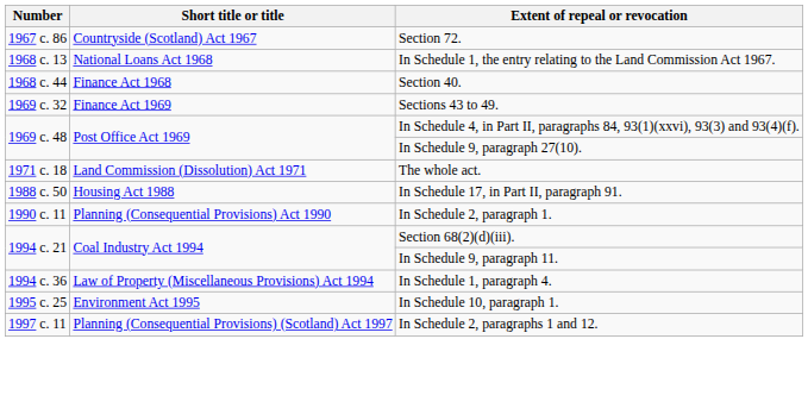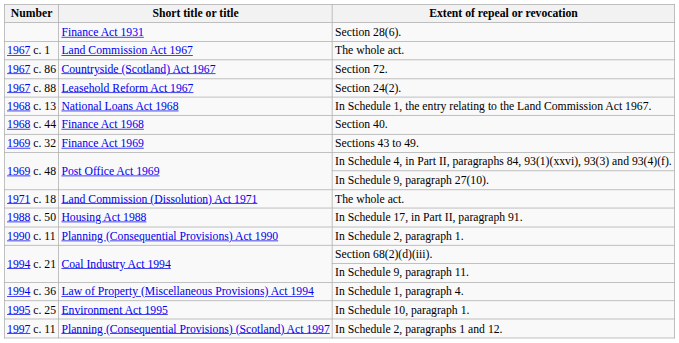 <table class="wikitable">
 <tr>
 <th>Number</th>
 <th>Short title or title</th>
 <th>Extent of repeal or revocation</th>
 </tr>
 <tr>
+<td></td>
+<td><a href='#'>Finance Act 1931</a></td>
+<td>Section 28(6).</td>
+</tr>
+<tr>
+<td><a href='#'>1967</a> c. 1</td>
+<td><a href='#'>Land Commission Act 1967</a></td>
+<td>The whole act.</td>
+</tr>
+<tr>
 <td><a href='#'>1967</a> c. 86</td>
 <td><a href='#'>Countryside (Scotland) Act 1967</a></td>
 <td>Section 72.</td>
+</tr>
+<tr>
+<td><a href='#'>1967</a> c. 88</td>
+<td><a href='#'>Leasehold Reform Act 1967</a></td>
+<td>Section 24(2).</td>
 </tr>
 <tr>
 <td><a href='#'>1968</a> c. 13</td>
 <td><a href='#'>National Loans Act 1968</a></td>
 <td>In Schedule 1, the entry relating to the Land Commission Act 1967.</td>
 </tr>
 <tr>
 <td><a href='#'>1968</a> c. 44</td>
 <td><a href='#'>Finance Act 1968</a></td>
 <td>Section 40.</td>
 </tr>
 <tr>
 <td><a href='#'>1969</a> c. 32</td>
 <td><a href='#'>Finance Act 1969</a></td>
 <td>Sections 43 to 49.</td>
 </tr>
 <tr>
 <td rowspan=2><a href='#'>1969</a> c. 48</td>
 <td rowspan=2><a href='#'>Post Office Act 1969</a></td>
 <td>In Schedule 4, in Part II, paragraphs 84, 93(1)(xxvi), 93(3) and 93(4)(f).</td>
 </tr>
 <tr>
 <td>In Schedule 9, paragraph 27(10).</td>
 </tr>
 <tr>
 <td><a href='#'>1971</a> c. 18</td>
 <td><a href='#'>Land Commission (Dissolution) Act 1971</a></td>
 <td>The whole act.</td>
 </tr>
 <tr>
 <td><a href='#'>1988</a> c. 50</td>
 <td><a href='#'>Housing Act 1988</a></td>
 <td>In Schedule 17, in Part II, paragraph 91.</td>
 </tr>
 <tr>
 <td><a href='#'>1990</a> c. 11</td>
 <td><a href='#'>Planning (Consequential Provisions) Act 1990</a></td>
 <td>In Schedule 2, paragraph 1.</td>
 </tr>
 <tr>
 <td rowspan=2><a href='#'>1994</a> c. 21</td>
 <td rowspan=2><a href='#'>Coal Industry Act 1994</a></td>
 <td>Section 68(2)(d)(iii).</td>
 </tr>
 <tr>
 <td>In Schedule 9, paragraph 11.</td>
 </tr>
 <tr>
 <td><a href='#'>1994</a> c. 36</td>
 <td><a href='#'>Law of Property (Miscellaneous Provisions) Act 1994</a></td>
 <td>In Schedule 1, paragraph 4.</td>
 </tr>
 <tr>
 <td><a href='#'>1995</a> c. 25</td>
 <td><a href='#'>Environment Act 1995</a></td>
 <td>In Schedule 10, paragraph 1.</td>
 </tr>
 <tr>
 <td><a href='#'>1997</a> c. 11</td>
 <td><a href='#'>Planning (Consequential Provisions) (Scotland) Act 1997</a></td>
 <td>In Schedule 2, paragraphs 1 and 12.</td>
 </tr>
 </table>
